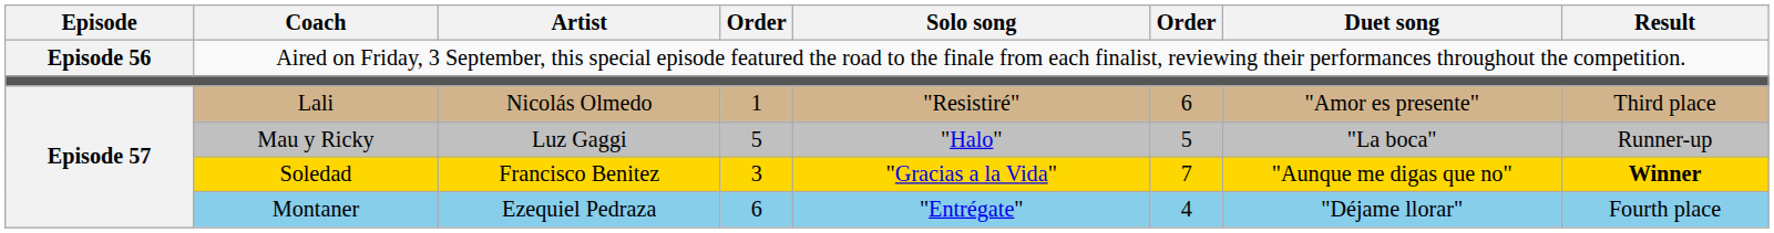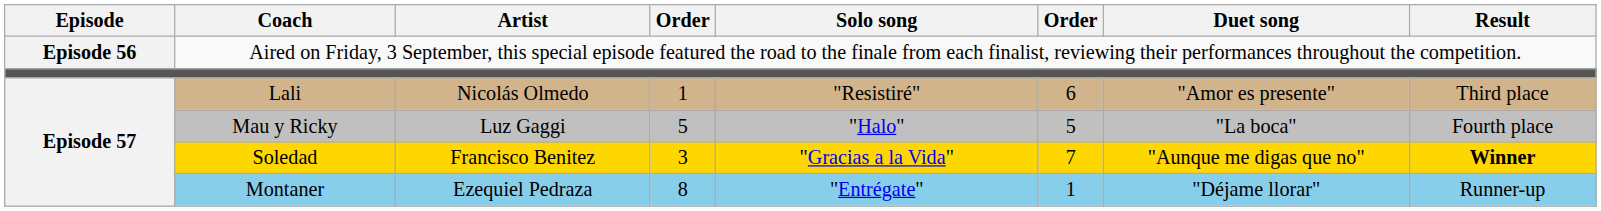 <table class="wikitable" style="text-align:center; width:100%">
 <tr>
 <th scope="col" width="10%">Episode</th>
 <th scope="col" width="13%">Coach</th>
 <th scope="col" width="15%">Artist</th>
 <th scope="col" width="02%">Order</th>
 <th scope="col" width="19%">Solo song</th>
 <th scope="col" width="02%">Order</th>
 <th scope="col" width="18%">Duet song </th>
 <th scope="col" width="11%">Result</th>
 </tr>
 <tr>
 <th scope="row">Episode 56</th>
 <td colspan="7">Aired on Friday, 3 September, this special episode featured the road to the finale from each finalist, reviewing their performances throughout the competition.</td>
 </tr>
 <tr>
 <td bgcolor="#555" colspan="8"></td>
 </tr>
 <tr bgcolor="tan">
 <th rowspan="4" scope="row">Episode 57<br></th>
 <td>Lali</td>
 <td>Nicolás Olmedo</td>
 <td>1</td>
 <td>"Resistiré"</td>
 <td>6</td>
 <td>"Amor es presente"</td>
 <td>Third place</td>
 </tr>
 <tr bgcolor="silver">
 <td>Mau y Ricky</td>
 <td>Luz Gaggi</td>
 <td>5</td>
 <td>"<a href='#'>Halo</a>"</td>
 <td>5</td>
 <td>"La boca"</td>
-<td>Runner-up</td>
+<td>Fourth place</td>
 </tr>
 <tr bgcolor="gold">
 <td>Soledad</td>
 <td>Francisco Benitez</td>
 <td>3</td>
 <td>"<a href='#'>Gracias a la Vida</a>"</td>
 <td>7</td>
 <td>"Aunque me digas que no"</td>
 <td><strong>Winner</strong></td>
 </tr>
 <tr bgcolor="skyblue">
 <td>Montaner</td>
 <td>Ezequiel Pedraza</td>
-<td>6</td>
+<td>8</td>
 <td>"<a href='#'>Entrégate</a>"</td>
-<td>4</td>
+<td>1</td>
 <td>"Déjame llorar"</td>
-<td>Fourth place</td>
+<td>Runner-up</td>
 </tr>
 </table>
